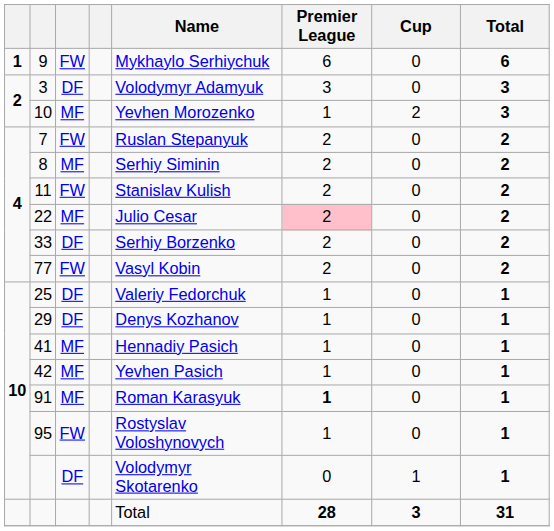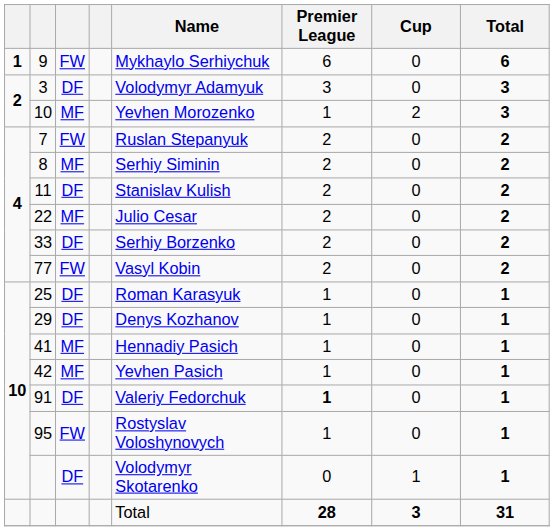 <table class="wikitable" style="text-align:center">
 <tr>
 <th width=15></th>
 <th width=15></th>
 <th width=15></th>
 <th width=15></th>
 <th width=160>Name</th>
 <th width=80><strong>Premier League</strong></th>
 <th width=80><strong>Cup</strong></th>
 <th width=80>Total</th>
 </tr>
 <tr>
 <td><strong>1</strong></td>
 <td>9</td>
 <td><a href='#'>FW</a></td>
 <td></td>
 <td align=left><a href='#'>Mykhaylo Serhiychuk</a></td>
 <td>6</td>
 <td>0</td>
 <td><strong>6</strong></td>
 </tr>
 <tr>
 <td rowspan="2"><strong>2</strong></td>
 <td>3</td>
 <td><a href='#'>DF</a></td>
 <td></td>
 <td align=left><a href='#'>Volodymyr Adamyuk</a></td>
 <td>3</td>
 <td>0</td>
 <td><strong>3</strong></td>
 </tr>
 <tr>
 <td>10</td>
 <td><a href='#'>MF</a></td>
 <td></td>
 <td align=left><a href='#'>Yevhen Morozenko</a></td>
 <td>1</td>
 <td>2</td>
 <td><strong>3</strong></td>
 </tr>
 <tr>
 <td rowspan="6"><strong>4</strong></td>
 <td>7</td>
 <td><a href='#'>FW</a></td>
 <td></td>
 <td align=left><a href='#'>Ruslan Stepanyuk</a></td>
 <td>2</td>
 <td>0</td>
 <td><strong>2</strong></td>
 </tr>
 <tr>
 <td>8</td>
 <td><a href='#'>MF</a></td>
 <td></td>
 <td align=left><a href='#'>Serhiy Siminin</a></td>
 <td>2</td>
 <td>0</td>
 <td><strong>2</strong></td>
 </tr>
 <tr>
 <td>11</td>
-<td><a href='#'>FW</a></td>
+<td><a href='#'>DF</a></td>
 <td></td>
 <td align=left><a href='#'>Stanislav Kulish</a></td>
 <td>2</td>
 <td>0</td>
 <td><strong>2</strong></td>
 </tr>
 <tr>
 <td>22</td>
 <td><a href='#'>MF</a></td>
 <td></td>
 <td align=left><a href='#'>Julio Cesar</a></td>
-<td style="background: pink;">2</td>
+<td>2</td>
 <td>0</td>
 <td><strong>2</strong></td>
 </tr>
 <tr>
 <td>33</td>
 <td><a href='#'>DF</a></td>
 <td></td>
 <td align=left><a href='#'>Serhiy Borzenko</a></td>
 <td>2</td>
 <td>0</td>
 <td><strong>2</strong></td>
 </tr>
 <tr>
 <td>77</td>
 <td><a href='#'>FW</a></td>
 <td></td>
 <td align=left><a href='#'>Vasyl Kobin</a></td>
 <td>2</td>
 <td>0</td>
 <td><strong>2</strong></td>
 </tr>
 <tr>
 <td rowspan="7"><strong>10</strong></td>
 <td>25</td>
 <td><a href='#'>DF</a></td>
 <td></td>
-<td align=left><a href='#'>Valeriy Fedorchuk</a></td>
+<td align=left><a href='#'>Roman Karasyuk</a></td>
 <td>1</td>
 <td>0</td>
 <td><strong>1</strong></td>
 </tr>
 <tr>
 <td>29</td>
 <td><a href='#'>DF</a></td>
 <td></td>
 <td align=left><a href='#'>Denys Kozhanov</a></td>
 <td>1</td>
 <td>0</td>
 <td><strong>1</strong></td>
 </tr>
 <tr>
 <td>41</td>
 <td><a href='#'>MF</a></td>
 <td></td>
 <td align=left><a href='#'>Hennadiy Pasich</a></td>
 <td>1</td>
 <td>0</td>
 <td><strong>1</strong></td>
 </tr>
 <tr>
 <td>42</td>
 <td><a href='#'>MF</a></td>
 <td></td>
 <td align=left><a href='#'>Yevhen Pasich</a></td>
 <td>1</td>
 <td>0</td>
 <td><strong>1</strong></td>
 </tr>
 <tr>
 <td>91</td>
-<td><a href='#'>MF</a></td>
+<td><a href='#'>DF</a></td>
 <td></td>
-<td align=left><a href='#'>Roman Karasyuk</a></td>
+<td align=left><a href='#'>Valeriy Fedorchuk</a></td>
 <td><strong>1</strong></td>
 <td>0</td>
 <td><strong>1</strong></td>
 </tr>
 <tr>
 <td>95</td>
 <td><a href='#'>FW</a></td>
 <td></td>
 <td align=left><a href='#'>Rostyslav Voloshynovych</a></td>
 <td>1</td>
 <td>0</td>
 <td><strong>1</strong></td>
 </tr>
 <tr>
 <td></td>
 <td><a href='#'>DF</a></td>
 <td></td>
 <td align=left><a href='#'>Volodymyr Skotarenko</a></td>
 <td>0</td>
 <td>1</td>
 <td><strong>1</strong></td>
 </tr>
 <tr>
 <td></td>
 <td></td>
 <td></td>
 <td></td>
 <td align=left>Total</td>
 <td><strong>28</strong></td>
 <td><strong>3</strong></td>
 <td><strong>31</strong></td>
 </tr>
 <tr>
 </tr>
 </table>
